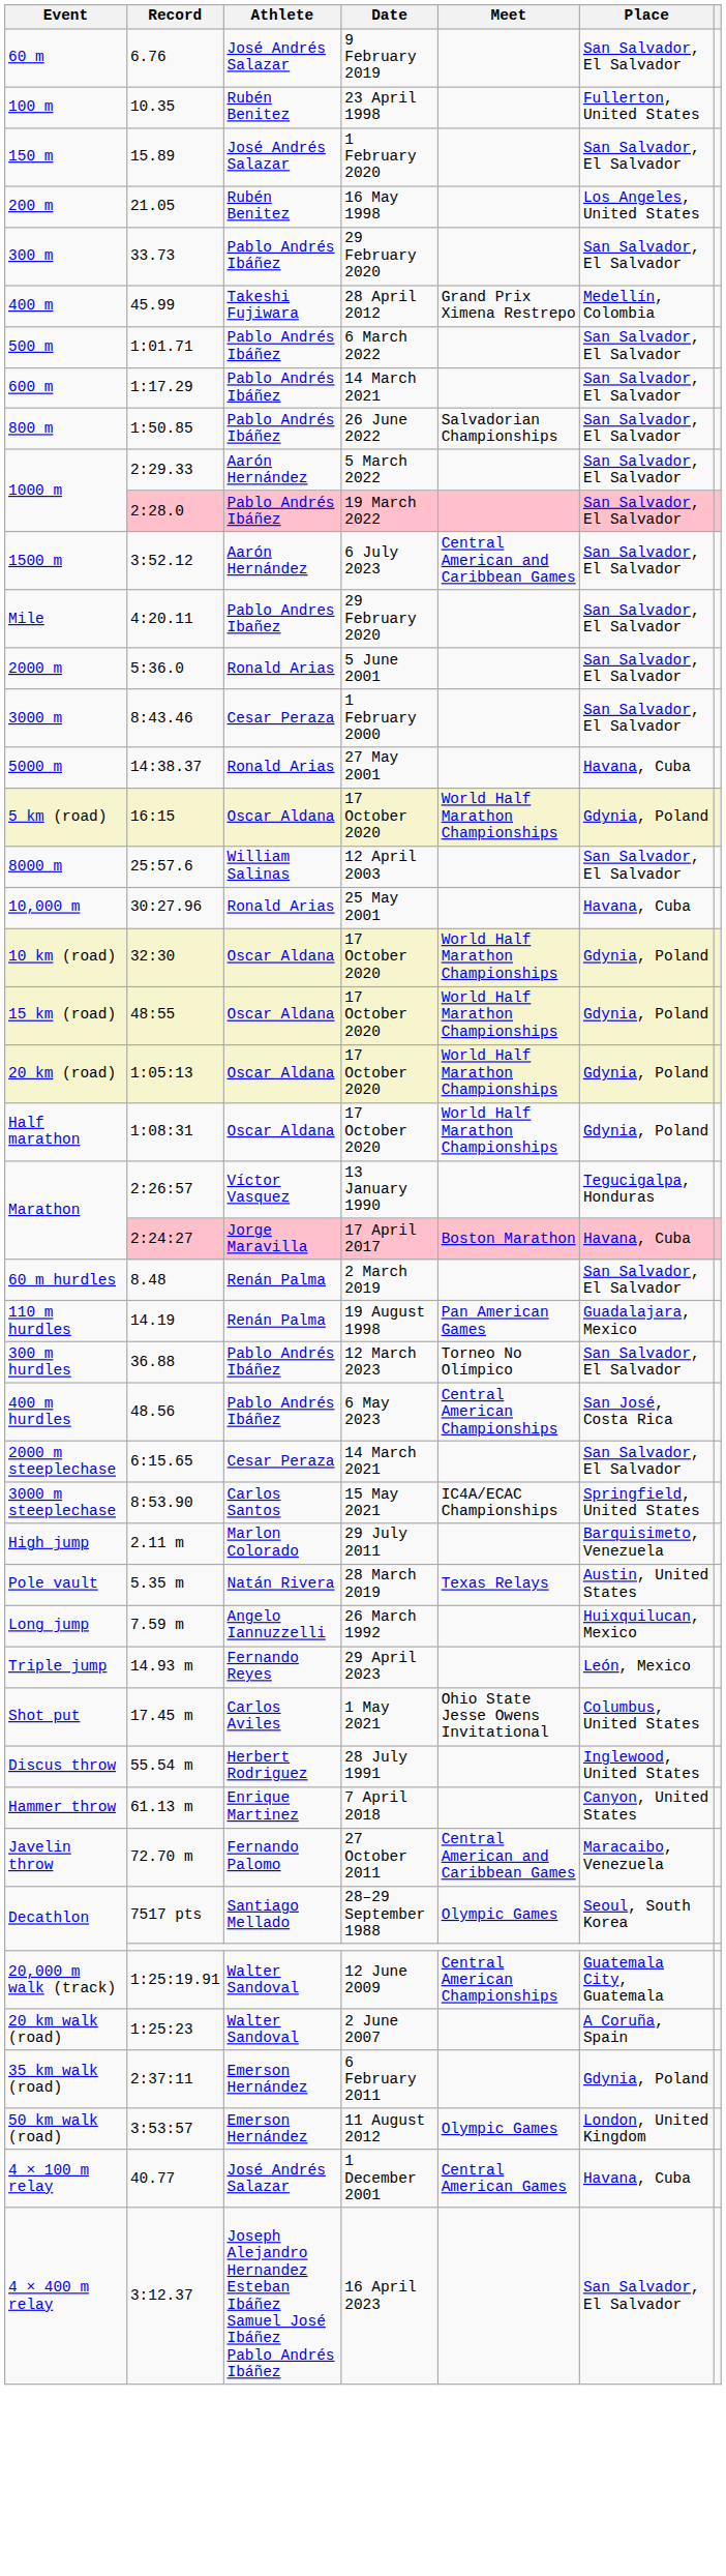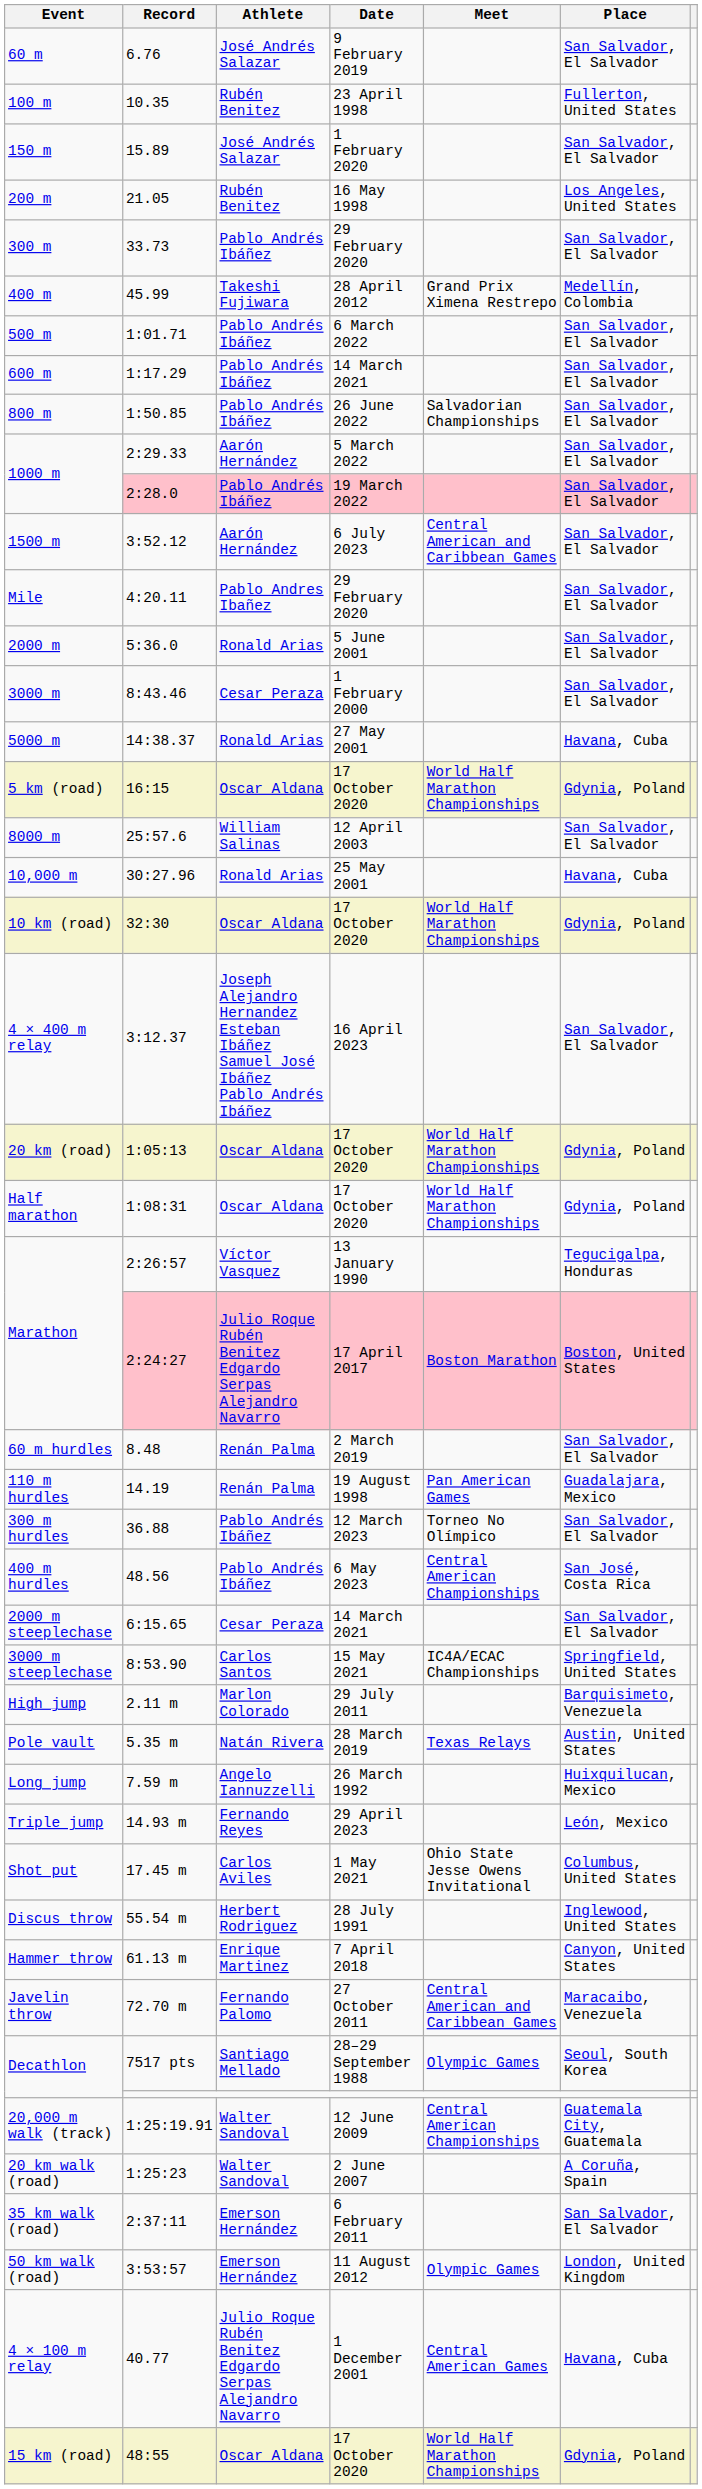 <table class="wikitable" style="font-size:95%; width: 95%;">
 <tr>
 <th>Event</th>
 <th>Record</th>
 <th>Athlete</th>
 <th>Date</th>
 <th>Meet</th>
 <th>Place</th>
 <th></th>
 </tr>
 <tr>
 <td><a href='#'>60 m</a></td>
 <td>6.76 </td>
 <td><a href='#'>José Andrés Salazar</a></td>
 <td>9 February 2019</td>
 <td></td>
 <td><a href='#'>San Salvador</a>, El Salvador</td>
 <td></td>
 </tr>
 <tr>
 <td><a href='#'>100 m</a></td>
 <td>10.35 </td>
 <td><a href='#'>Rubén Benitez</a></td>
 <td>23 April 1998</td>
 <td></td>
 <td><a href='#'>Fullerton</a>, United States</td>
 <td></td>
 </tr>
 <tr>
 <td><a href='#'>150 m</a></td>
 <td>15.89 </td>
 <td><a href='#'>José Andrés Salazar</a></td>
 <td>1 February 2020</td>
 <td></td>
 <td><a href='#'>San Salvador</a>, El Salvador</td>
 <td></td>
 </tr>
 <tr>
 <td><a href='#'>200 m</a></td>
 <td>21.05 </td>
 <td><a href='#'>Rubén Benitez</a></td>
 <td>16 May 1998</td>
 <td></td>
 <td><a href='#'>Los Angeles</a>, United States</td>
 <td></td>
 </tr>
 <tr>
 <td><a href='#'>300 m</a></td>
 <td>33.73</td>
 <td><a href='#'>Pablo Andrés Ibáñez</a></td>
 <td>29 February 2020</td>
 <td></td>
 <td><a href='#'>San Salvador</a>, El Salvador</td>
 <td></td>
 </tr>
 <tr>
 <td><a href='#'>400 m</a></td>
 <td>45.99 </td>
 <td><a href='#'>Takeshi Fujiwara</a></td>
 <td>28 April 2012</td>
 <td>Grand Prix Ximena Restrepo</td>
 <td><a href='#'>Medellín</a>, Colombia</td>
 <td></td>
 </tr>
 <tr>
 <td><a href='#'>500 m</a></td>
 <td>1:01.71</td>
 <td><a href='#'>Pablo Andrés Ibáñez</a></td>
 <td>6 March 2022</td>
 <td></td>
 <td><a href='#'>San Salvador</a>, El Salvador</td>
 <td></td>
 </tr>
 <tr>
 <td><a href='#'>600 m</a></td>
 <td>1:17.29</td>
 <td><a href='#'>Pablo Andrés Ibáñez</a></td>
 <td>14 March 2021</td>
 <td></td>
 <td><a href='#'>San Salvador</a>, El Salvador</td>
 <td></td>
 </tr>
 <tr>
 <td><a href='#'>800 m</a></td>
 <td>1:50.85</td>
 <td><a href='#'>Pablo Andrés Ibáñez</a></td>
 <td>26 June 2022</td>
 <td>Salvadorian Championships</td>
 <td><a href='#'>San Salvador</a>, El Salvador</td>
 <td></td>
 </tr>
 <tr>
 <td rowspan=2><a href='#'>1000 m</a></td>
 <td>2:29.33</td>
 <td><a href='#'>Aarón Hernández</a></td>
 <td>5 March 2022</td>
 <td></td>
 <td><a href='#'>San Salvador</a>, El Salvador</td>
 <td></td>
 </tr>
 <tr style="background:pink">
 <td>2:28.0 </td>
 <td><a href='#'>Pablo Andrés Ibáñez</a></td>
 <td>19 March 2022</td>
 <td></td>
 <td><a href='#'>San Salvador</a>, El Salvador</td>
 <td></td>
 </tr>
 <tr>
 <td><a href='#'>1500 m</a></td>
 <td>3:52.12</td>
 <td><a href='#'>Aarón Hernández</a></td>
 <td>6 July 2023</td>
 <td><a href='#'>Central American and Caribbean Games</a></td>
 <td><a href='#'>San Salvador</a>, El Salvador</td>
 <td></td>
 </tr>
 <tr>
 <td><a href='#'>Mile</a></td>
 <td>4:20.11</td>
 <td><a href='#'>Pablo Andres Ibañez</a></td>
 <td>29 February 2020</td>
 <td></td>
 <td><a href='#'>San Salvador</a>, El Salvador</td>
 <td></td>
 </tr>
 <tr>
 <td><a href='#'>2000 m</a></td>
 <td>5:36.0</td>
 <td><a href='#'>Ronald Arias</a></td>
 <td>5 June 2001</td>
 <td></td>
 <td><a href='#'>San Salvador</a>, El Salvador</td>
 <td></td>
 </tr>
 <tr>
 <td><a href='#'>3000 m</a></td>
 <td>8:43.46</td>
 <td><a href='#'>Cesar Peraza</a></td>
 <td>1 February 2000</td>
 <td></td>
 <td><a href='#'>San Salvador</a>, El Salvador</td>
 <td></td>
 </tr>
 <tr>
 <td><a href='#'>5000 m</a></td>
 <td>14:38.37</td>
 <td><a href='#'>Ronald Arias</a></td>
 <td>27 May 2001</td>
 <td></td>
 <td><a href='#'>Havana</a>, Cuba</td>
 <td></td>
 </tr>
 <tr style="background:#f6F5CE;">
 <td><a href='#'>5 km</a> (road)</td>
 <td>16:15</td>
 <td><a href='#'>Oscar Aldana</a></td>
 <td>17 October 2020</td>
 <td><a href='#'>World Half Marathon Championships</a></td>
 <td><a href='#'>Gdynia</a>, Poland</td>
 <td></td>
 </tr>
 <tr>
 <td><a href='#'>8000 m</a></td>
 <td>25:57.6</td>
 <td><a href='#'>William Salinas</a></td>
 <td>12 April 2003</td>
 <td></td>
 <td><a href='#'>San Salvador</a>, El Salvador</td>
 <td></td>
 </tr>
 <tr>
 <td><a href='#'>10,000 m</a></td>
 <td>30:27.96</td>
 <td><a href='#'>Ronald Arias</a></td>
 <td>25 May 2001</td>
 <td></td>
 <td><a href='#'>Havana</a>, Cuba</td>
 <td></td>
 </tr>
 <tr style="background:#f6F5CE;">
 <td><a href='#'>10 km</a> (road)</td>
 <td>32:30</td>
 <td><a href='#'>Oscar Aldana</a></td>
 <td>17 October 2020</td>
 <td><a href='#'>World Half Marathon Championships</a></td>
 <td><a href='#'>Gdynia</a>, Poland</td>
 <td></td>
 </tr>
-<tr style="background:#f6F5CE;">
-<td><a href='#'>15 km</a> (road)</td>
-<td>48:55</td>
-<td><a href='#'>Oscar Aldana</a></td>
-<td>17 October 2020</td>
-<td><a href='#'>World Half Marathon Championships</a></td>
-<td><a href='#'>Gdynia</a>, Poland</td>
+<tr>
+<td><a href='#'>4 × 400 m relay</a></td>
+<td>3:12.37</td>
+<td><br><a href='#'>Joseph Alejandro Hernandez</a><br><a href='#'>Esteban Ibáñez</a><br><a href='#'>Samuel José Ibáñez</a><br><a href='#'>Pablo Andrés Ibáñez</a></td>
+<td>16 April 2023</td>
+<td></td>
+<td><a href='#'>San Salvador</a>, El Salvador</td>
 <td></td>
 </tr>
 <tr style="background:#f6F5CE;">
 <td><a href='#'>20 km</a> (road)</td>
 <td>1:05:13</td>
 <td><a href='#'>Oscar Aldana</a></td>
 <td>17 October 2020</td>
 <td><a href='#'>World Half Marathon Championships</a></td>
 <td><a href='#'>Gdynia</a>, Poland</td>
 <td></td>
 </tr>
 <tr>
 <td><a href='#'>Half marathon</a></td>
 <td>1:08:31</td>
 <td><a href='#'>Oscar Aldana</a></td>
 <td>17 October 2020</td>
 <td><a href='#'>World Half Marathon Championships</a></td>
 <td><a href='#'>Gdynia</a>, Poland</td>
 <td></td>
 </tr>
 <tr>
 <td rowspan=2><a href='#'>Marathon</a></td>
 <td>2:26:57</td>
 <td><a href='#'>Víctor Vasquez</a></td>
 <td>13 January 1990</td>
 <td></td>
 <td><a href='#'>Tegucigalpa</a>, Honduras</td>
 <td></td>
 </tr>
 <tr style="background:pink">
 <td>2:24:27 </td>
-<td><a href='#'>Jorge Maravilla</a></td>
+<td><br><a href='#'>Julio Roque</a><br><a href='#'>Rubén Benitez</a><br><a href='#'>Edgardo Serpas</a><br><a href='#'>Alejandro Navarro</a></td>
 <td>17 April 2017</td>
 <td><a href='#'>Boston Marathon</a></td>
-<td><a href='#'>Havana</a>, Cuba</td>
+<td><a href='#'>Boston</a>, United States</td>
 <td></td>
 </tr>
 <tr>
 <td><a href='#'>60 m hurdles</a></td>
 <td>8.48 </td>
 <td><a href='#'>Renán Palma</a></td>
 <td>2 March 2019</td>
 <td></td>
 <td><a href='#'>San Salvador</a>, El Salvador</td>
 <td></td>
 </tr>
 <tr>
 <td><a href='#'>110 m hurdles</a></td>
 <td>14.19 </td>
 <td><a href='#'>Renán Palma</a></td>
 <td>19 August 1998</td>
 <td><a href='#'>Pan American Games</a></td>
 <td><a href='#'>Guadalajara</a>, Mexico</td>
 <td></td>
 </tr>
 <tr>
 <td><a href='#'>300 m hurdles</a></td>
 <td>36.88</td>
 <td><a href='#'>Pablo Andrés Ibáñez</a></td>
 <td>12 March 2023</td>
 <td>Torneo No Olímpico</td>
 <td><a href='#'>San Salvador</a>, El Salvador</td>
 <td></td>
 </tr>
 <tr>
 <td><a href='#'>400 m hurdles</a></td>
 <td>48.56</td>
 <td><a href='#'>Pablo Andrés Ibáñez</a></td>
 <td>6 May 2023</td>
 <td><a href='#'>Central American Championships</a></td>
 <td><a href='#'>San José</a>, Costa Rica</td>
 <td></td>
 </tr>
 <tr>
 <td><a href='#'>2000 m steeplechase</a></td>
 <td>6:15.65</td>
 <td><a href='#'>Cesar Peraza</a></td>
 <td>14 March 2021</td>
 <td></td>
 <td><a href='#'>San Salvador</a>, El Salvador</td>
 <td></td>
 </tr>
 <tr>
 <td><a href='#'>3000 m steeplechase</a></td>
 <td>8:53.90</td>
 <td><a href='#'>Carlos Santos</a></td>
 <td>15 May 2021</td>
 <td>IC4A/ECAC Championships</td>
 <td><a href='#'>Springfield</a>, United States</td>
 <td></td>
 </tr>
 <tr>
 <td><a href='#'>High jump</a></td>
 <td>2.11 m</td>
 <td><a href='#'>Marlon Colorado</a></td>
 <td>29 July 2011</td>
 <td></td>
 <td><a href='#'>Barquisimeto</a>, Venezuela</td>
 <td></td>
 </tr>
 <tr>
 <td><a href='#'>Pole vault</a></td>
 <td>5.35 m</td>
 <td><a href='#'>Natán Rivera</a></td>
 <td>28 March 2019</td>
 <td><a href='#'>Texas Relays</a></td>
 <td><a href='#'>Austin</a>, United States</td>
 <td></td>
 </tr>
 <tr>
 <td><a href='#'>Long jump</a></td>
 <td>7.59 m</td>
 <td><a href='#'>Angelo Iannuzzelli</a></td>
 <td>26 March 1992</td>
 <td></td>
 <td><a href='#'>Huixquilucan</a>, Mexico</td>
 <td></td>
 </tr>
 <tr>
 <td><a href='#'>Triple jump</a></td>
 <td>14.93 m  </td>
 <td><a href='#'>Fernando Reyes</a></td>
 <td>29 April 2023</td>
 <td></td>
 <td><a href='#'>León</a>, Mexico</td>
 <td></td>
 </tr>
 <tr>
 <td><a href='#'>Shot put</a></td>
 <td>17.45 m</td>
 <td><a href='#'>Carlos Aviles</a></td>
 <td>1 May 2021</td>
 <td>Ohio State Jesse Owens Invitational</td>
 <td><a href='#'>Columbus</a>, United States</td>
 <td></td>
 </tr>
 <tr>
 <td><a href='#'>Discus throw</a></td>
 <td>55.54 m</td>
 <td><a href='#'>Herbert Rodriguez</a></td>
 <td>28 July 1991</td>
 <td></td>
 <td><a href='#'>Inglewood</a>, United States</td>
 <td></td>
 </tr>
 <tr>
 <td><a href='#'>Hammer throw</a></td>
 <td>61.13 m</td>
 <td><a href='#'>Enrique Martinez</a></td>
 <td>7 April 2018</td>
 <td></td>
 <td><a href='#'>Canyon</a>, United States</td>
 <td></td>
 </tr>
 <tr>
 <td><a href='#'>Javelin throw</a></td>
 <td>72.70 m</td>
 <td><a href='#'>Fernando Palomo</a></td>
 <td>27 October 2011</td>
 <td><a href='#'>Central American and Caribbean Games</a></td>
 <td><a href='#'>Maracaibo</a>, Venezuela</td>
 <td></td>
 </tr>
 <tr>
 <td rowspan=2><a href='#'>Decathlon</a></td>
 <td>7517 pts</td>
 <td><a href='#'>Santiago Mellado</a></td>
 <td>28–29 September 1988</td>
 <td><a href='#'>Olympic Games</a></td>
 <td><a href='#'>Seoul</a>, South Korea</td>
 <td></td>
 </tr>
 <tr>
 <td colspan=5></td>
 <td></td>
 </tr>
 <tr>
 <td><a href='#'>20,000 m walk</a> (track)</td>
 <td>1:25:19.91</td>
 <td><a href='#'>Walter Sandoval</a></td>
 <td>12 June 2009</td>
 <td><a href='#'>Central American Championships</a></td>
 <td><a href='#'>Guatemala City</a>, Guatemala</td>
 <td></td>
 </tr>
 <tr>
 <td><a href='#'>20 km walk</a> (road)</td>
 <td>1:25:23</td>
 <td><a href='#'>Walter Sandoval</a></td>
 <td>2 June 2007</td>
 <td></td>
 <td><a href='#'>A Coruña</a>, Spain</td>
 <td></td>
 </tr>
 <tr>
 <td><a href='#'>35 km walk</a> (road)</td>
 <td>2:37:11</td>
 <td><a href='#'>Emerson Hernández</a></td>
 <td>6 February 2011</td>
 <td></td>
-<td><a href='#'>Gdynia</a>, Poland</td>
+<td><a href='#'>San Salvador</a>, El Salvador</td>
 <td></td>
 </tr>
 <tr>
 <td><a href='#'>50 km walk</a> (road)</td>
 <td>3:53:57</td>
 <td><a href='#'>Emerson Hernández</a></td>
 <td>11 August 2012</td>
 <td><a href='#'>Olympic Games</a></td>
 <td><a href='#'>London</a>, United Kingdom</td>
 <td></td>
 </tr>
 <tr>
 <td><a href='#'>4 × 100 m relay</a></td>
 <td>40.77</td>
-<td><a href='#'>José Andrés Salazar</a></td>
+<td><br><a href='#'>Julio Roque</a><br><a href='#'>Rubén Benitez</a><br><a href='#'>Edgardo Serpas</a><br><a href='#'>Alejandro Navarro</a></td>
 <td>1 December 2001</td>
 <td><a href='#'>Central American Games</a></td>
 <td><a href='#'>Havana</a>, Cuba</td>
 <td></td>
 </tr>
-<tr>
-<td><a href='#'>4 × 400 m relay</a></td>
-<td>3:12.37</td>
-<td><br><a href='#'>Joseph Alejandro Hernandez</a><br><a href='#'>Esteban Ibáñez</a><br><a href='#'>Samuel José Ibáñez</a><br><a href='#'>Pablo Andrés Ibáñez</a></td>
-<td>16 April 2023</td>
-<td></td>
-<td><a href='#'>San Salvador</a>, El Salvador</td>
+<tr style="background:#f6F5CE;">
+<td><a href='#'>15 km</a> (road)</td>
+<td>48:55</td>
+<td><a href='#'>Oscar Aldana</a></td>
+<td>17 October 2020</td>
+<td><a href='#'>World Half Marathon Championships</a></td>
+<td><a href='#'>Gdynia</a>, Poland</td>
 <td></td>
 </tr>
 </table>
